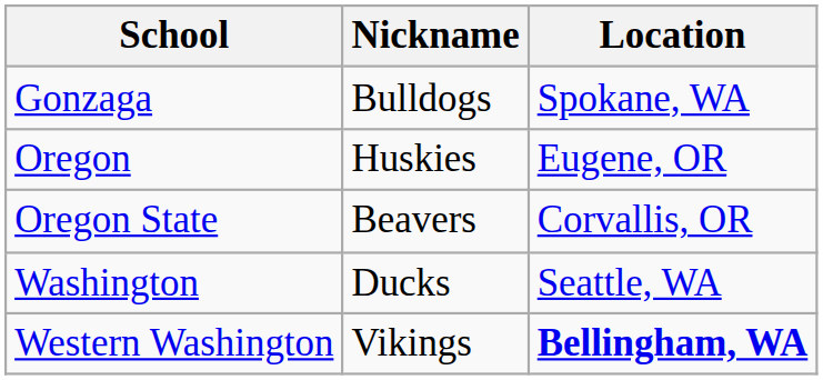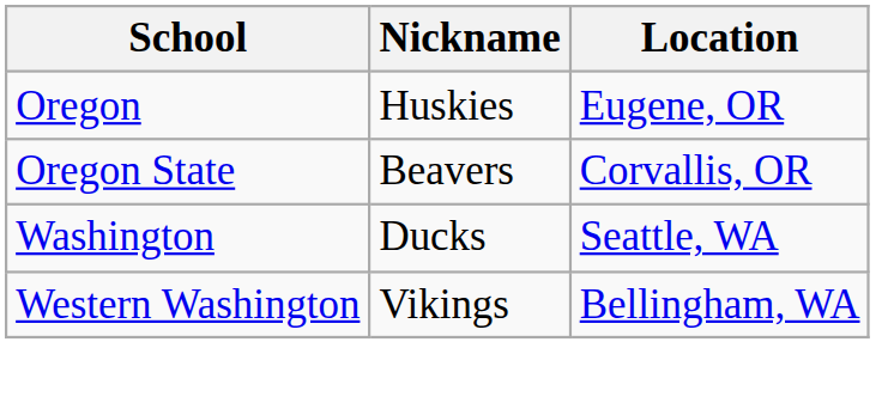 <table class="wikitable sortable">
 <tr>
 <th>School</th>
 <th>Nickname</th>
 <th>Location</th>
-</tr>
-<tr>
-<td><a href='#'>Gonzaga</a></td>
-<td>Bulldogs</td>
-<td><a href='#'>Spokane, WA</a></td>
 </tr>
 <tr>
 <td><a href='#'>Oregon</a></td>
 <td>Huskies</td>
 <td><a href='#'>Eugene, OR</a></td>
 </tr>
 <tr>
 <td><a href='#'>Oregon State</a></td>
 <td>Beavers</td>
 <td><a href='#'>Corvallis, OR</a></td>
 </tr>
 <tr>
 <td><a href='#'>Washington</a></td>
 <td>Ducks</td>
 <td><a href='#'>Seattle, WA</a></td>
 </tr>
 <tr>
 <td><a href='#'>Western Washington</a></td>
 <td>Vikings</td>
-<td><strong><a href='#'>Bellingham, WA</a></strong></td>
+<td><a href='#'>Bellingham, WA</a></td>
 </tr>
 </table>
